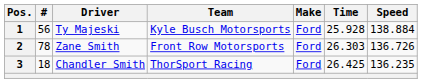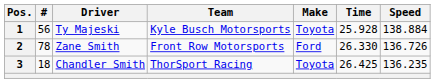 <table class="wikitable" style="font-size:95%">
 <tr>
 <th>Pos.</th>
 <th>#</th>
 <th>Driver</th>
 <th>Team</th>
 <th>Make</th>
 <th>Time</th>
 <th>Speed</th>
 </tr>
 <tr>
 <th>1</th>
 <td>56</td>
 <td><a href='#'>Ty Majeski</a></td>
 <td><a href='#'>Kyle Busch Motorsports</a></td>
-<td><a href='#'>Ford</a></td>
+<td><a href='#'>Toyota</a></td>
 <td>25.928</td>
 <td>138.884</td>
 </tr>
 <tr>
 <th>2</th>
 <td>78</td>
 <td><a href='#'>Zane Smith</a></td>
 <td><a href='#'>Front Row Motorsports</a></td>
 <td><a href='#'>Ford</a></td>
-<td>26.303</td>
+<td>26.330</td>
 <td>136.726</td>
 </tr>
 <tr>
 <th>3</th>
 <td>18</td>
 <td><a href='#'>Chandler Smith</a></td>
 <td><a href='#'>ThorSport Racing</a></td>
-<td><a href='#'>Ford</a></td>
+<td><a href='#'>Toyota</a></td>
 <td>26.425</td>
 <td>136.235</td>
 </tr>
 <tr>
 <th colspan="7"></th>
 </tr>
 </table>
